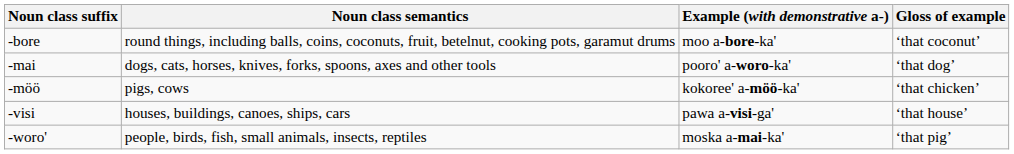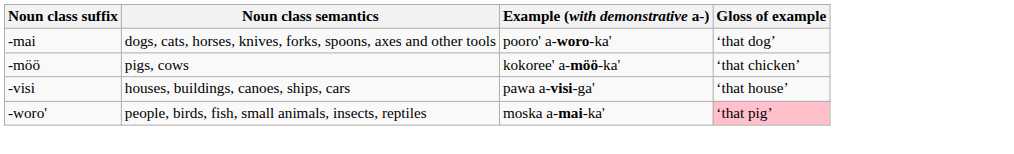 <table class="wikitable">
 <tr>
 <th>Noun class suffix</th>
 <th>Noun class semantics</th>
 <th>Example (<em>with demonstrative</em> a-)</th>
 <th>Gloss of example</th>
-</tr>
-<tr>
-<td>-bore</td>
-<td>round things, including balls, coins, coconuts, fruit, betelnut, cooking pots, garamut drums</td>
-<td>moo a-<strong>bore</strong>-ka'</td>
-<td>‘that coconut’</td>
 </tr>
 <tr>
 <td>-mai</td>
 <td>dogs, cats, horses, knives, forks, spoons, axes and other tools</td>
 <td>pooro' a-<strong>woro</strong>-ka'</td>
 <td>‘that dog’</td>
 </tr>
 <tr>
 <td>-möö</td>
 <td>pigs, cows</td>
 <td>kokoree' a-<strong>möö</strong>-ka'</td>
 <td>‘that chicken’</td>
 </tr>
 <tr>
 <td>-visi</td>
 <td>houses, buildings, canoes, ships, cars</td>
 <td>pawa a-<strong>visi</strong>-ga'</td>
 <td>‘that house’</td>
 </tr>
 <tr>
 <td>-woro'</td>
 <td>people, birds, fish, small animals, insects, reptiles</td>
 <td>moska a-<strong>mai</strong>-ka'</td>
-<td>‘that pig’</td>
+<td style="background: pink;">‘that pig’</td>
 </tr>
 </table>
